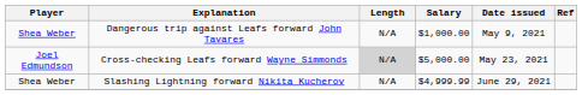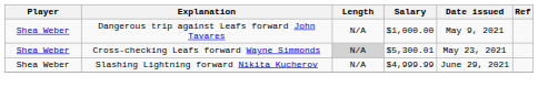 <table class="wikitable" style="width:60em; text-align:center;">
 <tr>
 <th style="width:15%;">Player</th>
 <th style="width:50%;">Explanation</th>
 <th style="width:10%;">Length</th>
 <th style="width:10%;">Salary</th>
 <th style="width:15%;">Date issued</th>
 <th>Ref</th>
 </tr>
 <tr>
 <td><a href='#'>Shea Weber</a></td>
 <td>Dangerous trip against Leafs forward <a href='#'>John Tavares</a></td>
 <td>N/A</td>
 <td>$1,000.00</td>
 <td>May 9, 2021</td>
 <td></td>
 </tr>
 <tr>
-<td><a href='#'>Joel Edmundson</a></td>
+<td><a href='#'>Shea Weber</a></td>
 <td>Cross-checking Leafs forward <a href='#'>Wayne Simmonds</a></td>
 <td style="background: lightgrey;">N/A</td>
-<td>$5,000.00</td>
+<td>$5,300.01</td>
 <td>May 23, 2021</td>
 <td></td>
 </tr>
 <tr>
 <td>Shea Weber</td>
 <td>Slashing Lightning forward <a href='#'>Nikita Kucherov</a></td>
 <td>N/A</td>
 <td>$4,999.99</td>
 <td>June 29, 2021</td>
 <td></td>
 </tr>
 <tr>
 </tr>
 </table>
